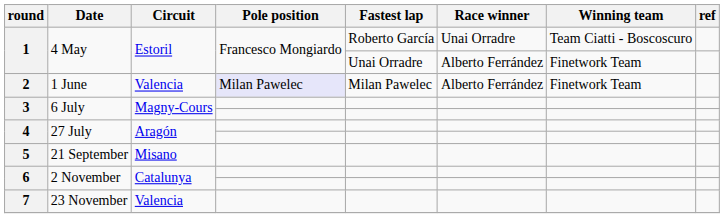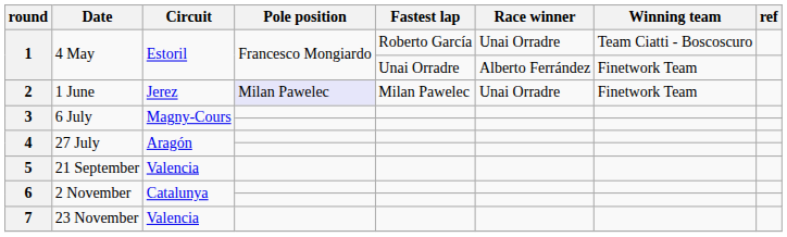 <table class="wikitable" style="font-size:85%;">
 <tr>
 <th>round</th>
 <th>Date</th>
 <th>Circuit</th>
 <th>Pole position</th>
 <th>Fastest lap</th>
 <th>Race winner</th>
 <th>Winning team</th>
 <th>ref</th>
 </tr>
 <tr>
 <th rowspan="2">1</th>
 <td rowspan="2">4 May</td>
 <td rowspan="2"> <a href='#'>Estoril</a></td>
 <td rowspan="2"> Francesco Mongiardo</td>
 <td> Roberto García</td>
 <td> Unai Orradre</td>
 <td> Team Ciatti - Boscoscuro</td>
 <td></td>
 </tr>
 <tr>
 <td> Unai Orradre</td>
 <td> Alberto Ferrández</td>
 <td> Finetwork Team</td>
 <td></td>
 </tr>
 <tr>
 <th>2</th>
 <td>1 June</td>
-<td> <a href='#'>Valencia</a></td>
+<td> <a href='#'>Jerez</a></td>
 <td style="background: lavender;"> Milan Pawelec</td>
 <td> Milan Pawelec</td>
-<td> Alberto Ferrández</td>
+<td> Unai Orradre</td>
 <td> Finetwork Team</td>
 <td></td>
 </tr>
 <tr>
 <th rowspan="2">3</th>
 <td rowspan="2">6 July</td>
 <td rowspan="2"> <a href='#'>Magny-Cours</a></td>
 <td></td>
 <td></td>
 <td></td>
 <td></td>
 <td></td>
 </tr>
 <tr>
 <td></td>
 <td></td>
 <td></td>
 <td></td>
 <td></td>
 </tr>
 <tr>
 <th rowspan="2">4</th>
 <td rowspan="2">27 July</td>
 <td rowspan="2"> <a href='#'>Aragón</a></td>
 <td></td>
 <td></td>
 <td></td>
 <td></td>
 <td></td>
 </tr>
 <tr>
 <td></td>
 <td></td>
 <td></td>
 <td></td>
 <td></td>
 </tr>
 <tr>
 <th>5</th>
 <td>21 September</td>
-<td> <a href='#'>Misano</a></td>
+<td> <a href='#'>Valencia</a></td>
 <td></td>
 <td></td>
 <td></td>
 <td></td>
 <td></td>
 </tr>
 <tr>
 <th rowspan="2">6</th>
 <td rowspan="2">2 November</td>
 <td rowspan="2"> <a href='#'>Catalunya</a></td>
 <td></td>
 <td></td>
 <td></td>
 <td></td>
 <td></td>
 </tr>
 <tr>
 <td></td>
 <td></td>
 <td></td>
 <td></td>
 <td></td>
 </tr>
 <tr>
 <th>7</th>
 <td>23 November</td>
 <td> <a href='#'>Valencia</a></td>
 <td></td>
 <td></td>
 <td></td>
 <td></td>
 <td></td>
 </tr>
 <tr>
 </tr>
 </table>
